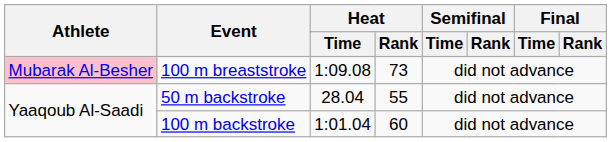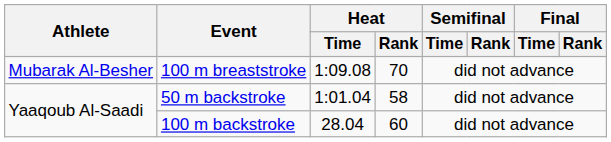 <table class=wikitable style="font-size:90%">
 <tr>
 <th rowspan="2">Athlete</th>
 <th rowspan="2">Event</th>
 <th colspan="2">Heat</th>
 <th colspan="2">Semifinal</th>
 <th colspan="2">Final</th>
 </tr>
 <tr style="font-size:95%">
 <th>Time</th>
 <th>Rank</th>
 <th>Time</th>
 <th>Rank</th>
 <th>Time</th>
 <th>Rank</th>
 </tr>
 <tr align=center>
-<td align=left style="background: pink;"><a href='#'>Mubarak Al-Besher</a></td>
+<td align=left><a href='#'>Mubarak Al-Besher</a></td>
 <td align=left><a href='#'>100 m breaststroke</a></td>
 <td>1:09.08</td>
-<td>73</td>
+<td>70</td>
 <td colspan=4>did not advance</td>
 </tr>
 <tr align=center>
 <td align=left rowspan=2>Yaaqoub Al-Saadi</td>
 <td align=left><a href='#'>50 m backstroke</a></td>
-<td>28.04</td>
-<td>55</td>
+<td>1:01.04</td>
+<td>58</td>
 <td colspan=4>did not advance</td>
 </tr>
 <tr align=center>
 <td align=left><a href='#'>100 m backstroke</a></td>
-<td>1:01.04</td>
+<td>28.04</td>
 <td>60</td>
 <td colspan=4>did not advance</td>
 </tr>
 </table>
